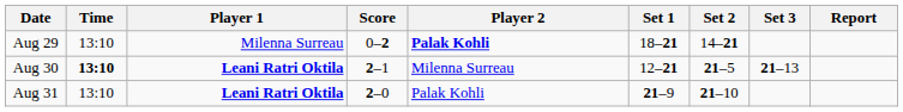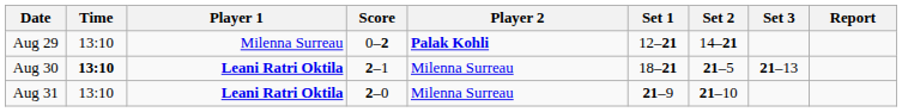 <table class="nowrap wikitable" style="font-size:90%; text-align:center">
 <tr>
 <th width="50">Date</th>
 <th width="50">Time</th>
 <th width="200">Player 1</th>
 <th width="50">Score</th>
 <th width="200">Player 2</th>
 <th width="50">Set 1</th>
 <th width="50">Set 2</th>
 <th width="50">Set 3</th>
 <th width="75">Report</th>
 </tr>
 <tr>
 <td>Aug 29</td>
 <td>13:10</td>
 <td align="right"><a href='#'>Milenna Surreau</a> </td>
 <td>0–<strong>2</strong></td>
 <td align="left"> <strong><a href='#'>Palak Kohli</a></strong></td>
-<td>18–<strong>21</strong></td>
+<td>12–<strong>21</strong></td>
 <td>14–<strong>21</strong></td>
 <td></td>
 </tr>
 <tr>
 <td>Aug 30</td>
 <td><strong>13:10</strong></td>
 <td align="right"><strong><a href='#'>Leani Ratri Oktila</a> </strong></td>
 <td><strong>2</strong>–1</td>
 <td align="left"> <a href='#'>Milenna Surreau</a></td>
-<td>12–<strong>21</strong></td>
+<td>18–<strong>21</strong></td>
 <td><strong>21</strong>–5</td>
 <td><strong>21</strong>–13</td>
 <td></td>
 </tr>
 <tr>
 <td>Aug 31</td>
 <td>13:10</td>
 <td align="right"><strong><a href='#'>Leani Ratri Oktila</a> </strong></td>
 <td><strong>2</strong>–0</td>
-<td align="left"> <a href='#'>Palak Kohli</a></td>
+<td align="left"> <a href='#'>Milenna Surreau</a></td>
 <td><strong>21</strong>–9</td>
 <td><strong>21</strong>–10</td>
 <td></td>
 <td></td>
 </tr>
 </table>
